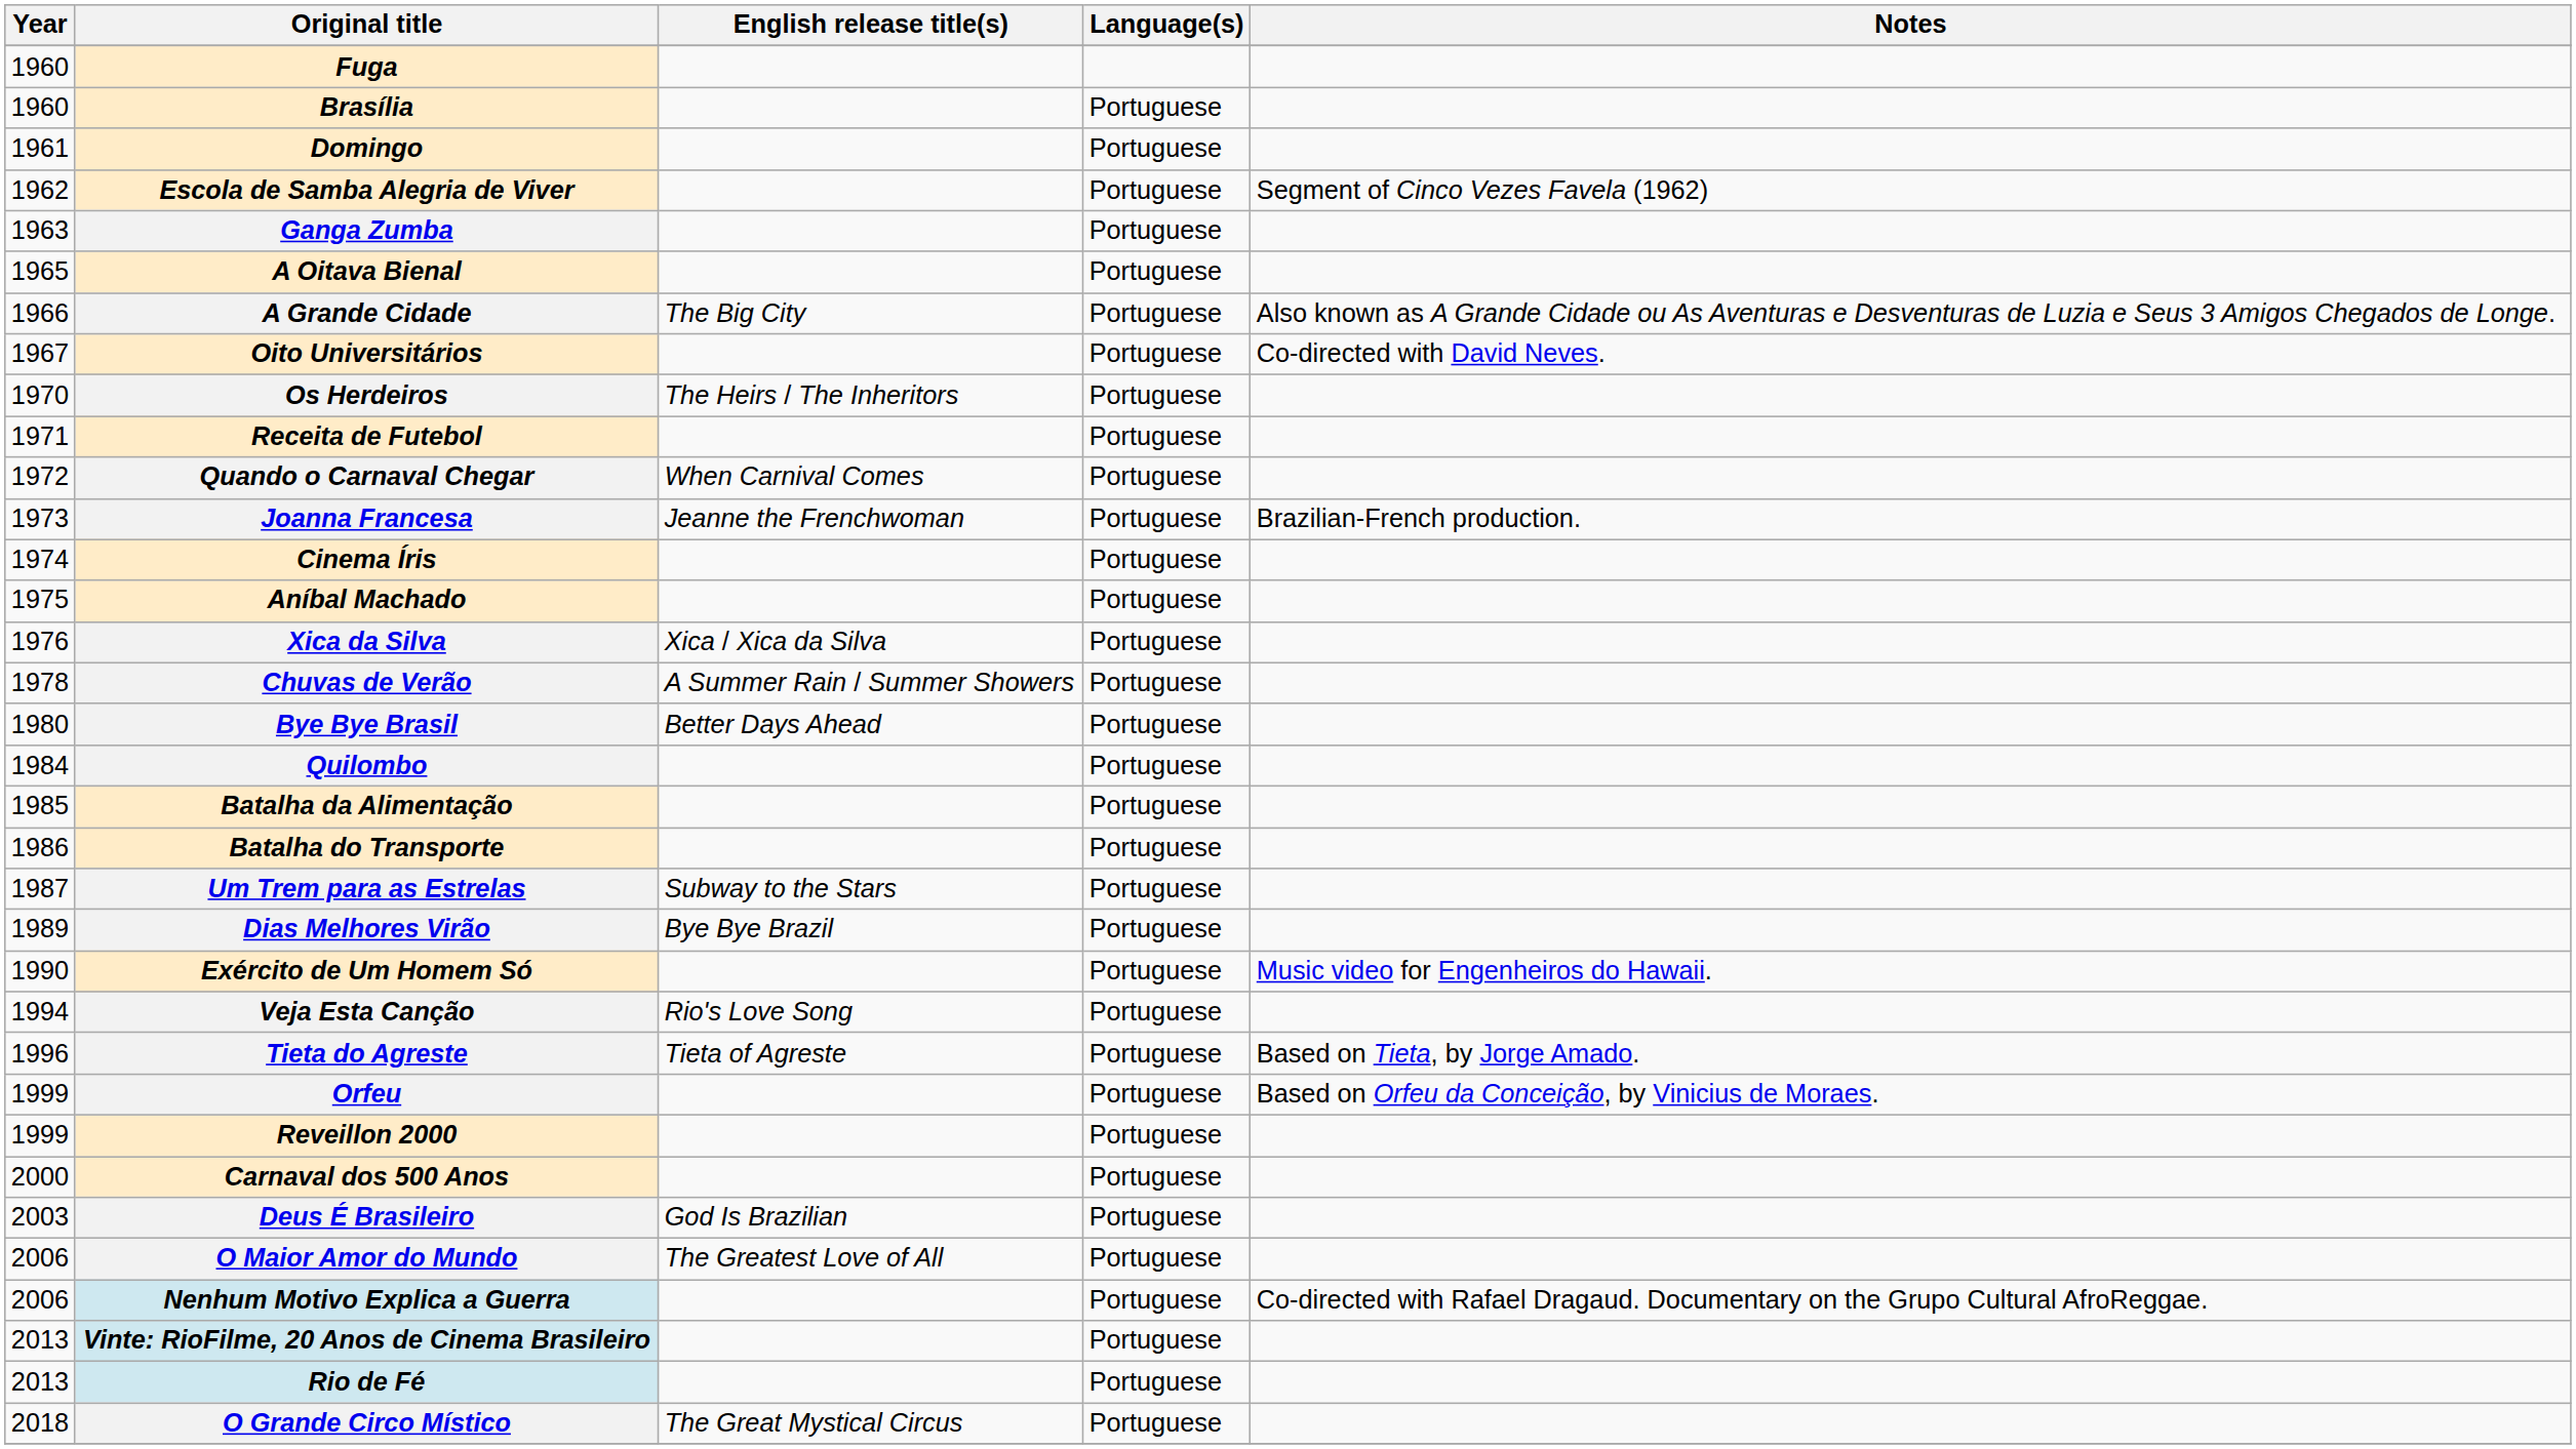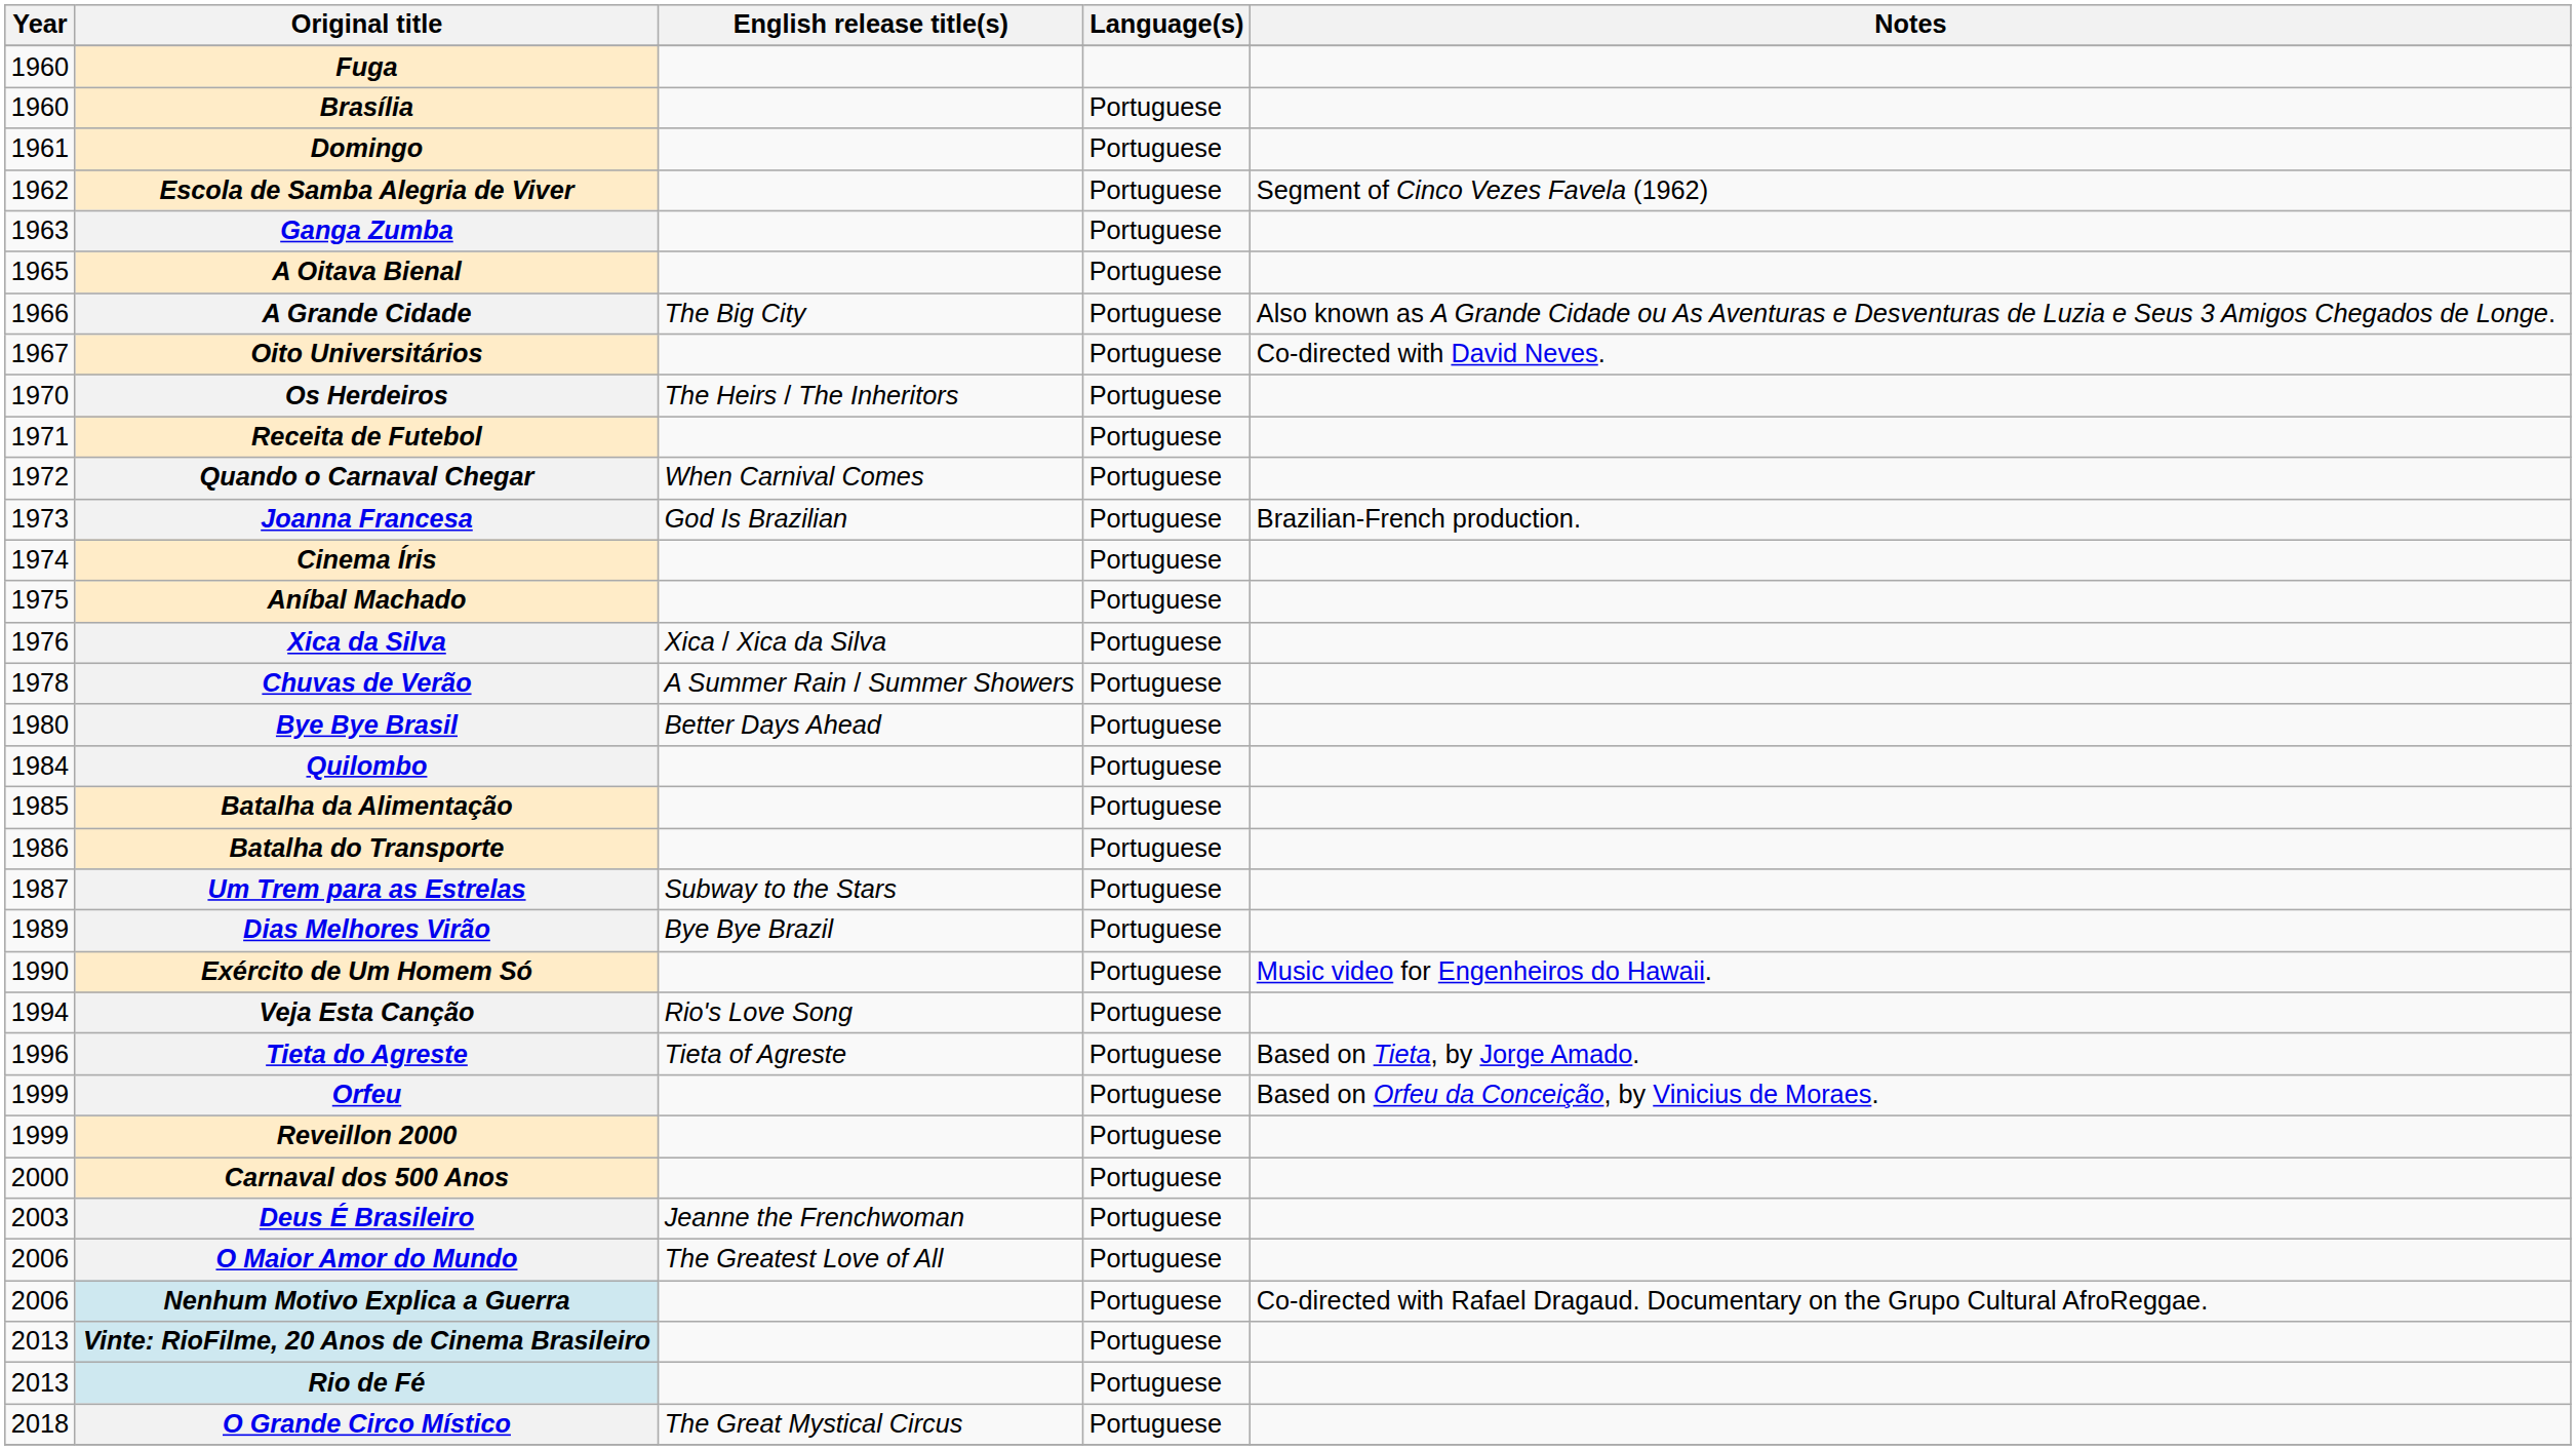 <table class="wikitable plainrowheaders sortable" style="width:100%;">
 <tr>
 <th scope="col">Year</th>
 <th scope="col">Original title</th>
 <th scope="col">English release title(s)</th>
 <th scope="col">Language(s)</th>
 <th scope="col">Notes</th>
 </tr>
 <tr>
 </tr>
 <tr>
 <td style="text-align:center;">1960</td>
 <th scope="row" style="background-color:#FFECC8;"><em>Fuga</em> </th>
 <td></td>
 <td></td>
 <td></td>
 </tr>
 <tr>
 <td style="text-align:center;">1960</td>
 <th scope="row" style="background-color:#FFECC8;"><em>Brasília</em> </th>
 <td></td>
 <td>Portuguese</td>
 <td></td>
 </tr>
 <tr>
 <td style="text-align:center;">1961</td>
 <th scope="row" style="background-color:#FFECC8;"><em>Domingo</em> </th>
 <td></td>
 <td>Portuguese</td>
 <td></td>
 </tr>
 <tr>
 <td style="text-align:center;">1962</td>
 <th scope="row" style="background-color:#FFECC8;"><em>Escola de Samba Alegria de Viver</em> </th>
 <td></td>
 <td>Portuguese</td>
 <td>Segment of <em>Cinco Vezes Favela</em> (1962)</td>
 </tr>
 <tr>
 <td style="text-align:center;">1963</td>
 <th scope="row"><em><a href='#'>Ganga Zumba</a></em></th>
 <td></td>
 <td>Portuguese</td>
 <td></td>
 </tr>
 <tr>
 <td style="text-align:center;">1965</td>
 <th scope="row" style="background-color:#FFECC8;"><em>A Oitava Bienal</em> </th>
 <td></td>
 <td>Portuguese</td>
 <td></td>
 </tr>
 <tr>
 <td style="text-align:center;">1966</td>
 <th scope="row"><em>A Grande Cidade</em></th>
 <td><em>The Big City</em></td>
 <td>Portuguese</td>
 <td>Also known as <em>A Grande Cidade ou As Aventuras e Desventuras de Luzia e Seus 3 Amigos Chegados de Longe</em>.</td>
 </tr>
 <tr>
 <td style="text-align:center;">1967</td>
 <th scope="row" style="background-color:#FFECC8;"><em>Oito Universitários</em> </th>
 <td></td>
 <td>Portuguese</td>
 <td>Co-directed with <a href='#'>David Neves</a>.</td>
 </tr>
 <tr>
 <td style="text-align:center;">1970</td>
 <th scope="row"><em>Os Herdeiros</em></th>
 <td><em>The Heirs</em> / <em>The Inheritors</em></td>
 <td>Portuguese</td>
 <td></td>
 </tr>
 <tr>
 <td style="text-align:center;">1971</td>
 <th scope="row" style="background-color:#FFECC8;"><em>Receita de Futebol</em> </th>
 <td></td>
 <td>Portuguese</td>
 <td></td>
 </tr>
 <tr>
 <td style="text-align:center;">1972</td>
 <th scope="row"><em>Quando o Carnaval Chegar</em></th>
 <td><em>When Carnival Comes</em></td>
 <td>Portuguese</td>
 <td></td>
 </tr>
 <tr>
 <td style="text-align:center;">1973</td>
 <th scope="row"><em><a href='#'>Joanna Francesa</a></em></th>
-<td><em>Jeanne the Frenchwoman</em></td>
+<td><em>God Is Brazilian</em></td>
 <td>Portuguese</td>
 <td>Brazilian-French production.</td>
 </tr>
 <tr>
 <td style="text-align:center;">1974</td>
 <th scope="row" style="background-color:#FFECC8;"><em>Cinema Íris</em> </th>
 <td></td>
 <td>Portuguese</td>
 <td></td>
 </tr>
 <tr>
 <td style="text-align:center;">1975</td>
 <th scope="row" style="background-color:#FFECC8;"><em>Aníbal Machado</em> </th>
 <td></td>
 <td>Portuguese</td>
 <td></td>
 </tr>
 <tr>
 <td style="text-align:center;">1976</td>
 <th scope="row"><em><a href='#'>Xica da Silva</a></em></th>
 <td><em>Xica</em> / <em>Xica da Silva</em></td>
 <td>Portuguese</td>
 <td></td>
 </tr>
 <tr>
 <td style="text-align:center;">1978</td>
 <th scope="row"><em><a href='#'>Chuvas de Verão</a></em></th>
 <td><em>A Summer Rain</em> / <em>Summer Showers</em></td>
 <td>Portuguese</td>
 <td></td>
 </tr>
 <tr>
 <td style="text-align:center;">1980</td>
 <th scope="row"><em><a href='#'>Bye Bye Brasil</a></em></th>
 <td><em>Better Days Ahead</em></td>
 <td>Portuguese</td>
 <td></td>
 </tr>
 <tr>
 <td style="text-align:center;">1984</td>
 <th scope="row"><em><a href='#'>Quilombo</a></em></th>
 <td></td>
 <td>Portuguese</td>
 <td></td>
 </tr>
 <tr>
 <td style="text-align:center;">1985</td>
 <th scope="row" style="background-color:#FFECC8;"><em>Batalha da Alimentação</em> </th>
 <td></td>
 <td>Portuguese</td>
 <td></td>
 </tr>
 <tr>
 <td style="text-align:center;">1986</td>
 <th scope="row" style="background-color:#FFECC8;"><em>Batalha do Transporte</em> </th>
 <td></td>
 <td>Portuguese</td>
 <td></td>
 </tr>
 <tr>
 <td style="text-align:center;">1987</td>
 <th scope="row"><em><a href='#'>Um Trem para as Estrelas</a></em></th>
 <td><em>Subway to the Stars</em></td>
 <td>Portuguese</td>
 <td></td>
 </tr>
 <tr>
 <td style="text-align:center;">1989</td>
 <th scope="row"><em><a href='#'>Dias Melhores Virão</a></em></th>
 <td><em>Bye Bye Brazil</em></td>
 <td>Portuguese</td>
 <td></td>
 </tr>
 <tr>
 <td style="text-align:center;">1990</td>
 <th scope="row" style="background-color:#FFECC8;"><em>Exército de Um Homem Só</em> </th>
 <td></td>
 <td>Portuguese</td>
 <td><a href='#'>Music video</a> for <a href='#'>Engenheiros do Hawaii</a>.</td>
 </tr>
 <tr>
 <td style="text-align:center;">1994</td>
 <th scope="row"><em>Veja Esta Canção</em></th>
 <td><em>Rio's Love Song</em></td>
 <td>Portuguese</td>
 <td></td>
 </tr>
 <tr>
 <td style="text-align:center;">1996</td>
 <th scope="row"><em><a href='#'>Tieta do Agreste</a></em></th>
 <td><em>Tieta of Agreste</em></td>
 <td>Portuguese</td>
 <td>Based on <em><a href='#'>Tieta</a></em>, by <a href='#'>Jorge Amado</a>.</td>
 </tr>
 <tr>
 <td style="text-align:center;">1999</td>
 <th scope="row"><em><a href='#'>Orfeu</a></em></th>
 <td></td>
 <td>Portuguese</td>
 <td>Based on <em><a href='#'>Orfeu da Conceição</a></em>, by <a href='#'>Vinicius de Moraes</a>.</td>
 </tr>
 <tr>
 <td style="text-align:center;">1999</td>
 <th scope="row" style="background-color:#FFECC8;"><em>Reveillon 2000</em> </th>
 <td></td>
 <td>Portuguese</td>
 <td></td>
 </tr>
 <tr>
 <td style="text-align:center;">2000</td>
 <th scope="row" style="background-color:#FFECC8;"><em>Carnaval dos 500 Anos</em> </th>
 <td></td>
 <td>Portuguese</td>
 <td></td>
 </tr>
 <tr>
 <td style="text-align:center;">2003</td>
 <th scope="row"><em><a href='#'>Deus É Brasileiro</a></em></th>
-<td><em>God Is Brazilian</em></td>
+<td><em>Jeanne the Frenchwoman</em></td>
 <td>Portuguese</td>
 <td></td>
 </tr>
 <tr>
 <td style="text-align:center;">2006</td>
 <th scope="row"><em><a href='#'>O Maior Amor do Mundo</a></em></th>
 <td><em>The Greatest Love of All</em></td>
 <td>Portuguese</td>
 <td></td>
 </tr>
 <tr>
 <td style="text-align:center;">2006</td>
 <th scope="row" style="background-color:#CEE8F0;"><em>Nenhum Motivo Explica a Guerra</em> </th>
 <td></td>
 <td>Portuguese</td>
 <td>Co-directed with Rafael Dragaud. Documentary on the Grupo Cultural AfroReggae.</td>
 </tr>
 <tr>
 <td style="text-align:center;">2013</td>
 <th scope="row" style="background-color:#CEE8F0;"><em>Vinte: RioFilme, 20 Anos de Cinema Brasileiro</em> </th>
 <td></td>
 <td>Portuguese</td>
 <td></td>
 </tr>
 <tr>
 <td style="text-align:center;">2013</td>
 <th scope="row" style="background-color:#CEE8F0;"><em>Rio de Fé</em> </th>
 <td></td>
 <td>Portuguese</td>
 <td></td>
 </tr>
 <tr>
 <td style="text-align:center;">2018</td>
 <th scope="row"><em><a href='#'>O Grande Circo Místico</a></em></th>
 <td><em>The Great Mystical Circus</em></td>
 <td>Portuguese</td>
 <td></td>
 </tr>
 <tr>
 </tr>
 </table>
